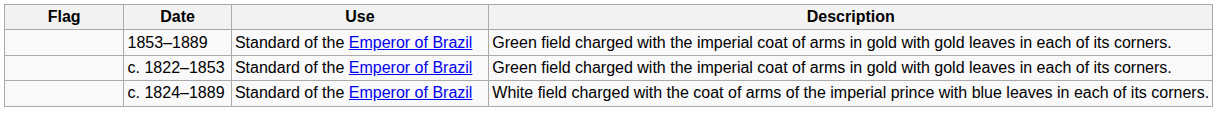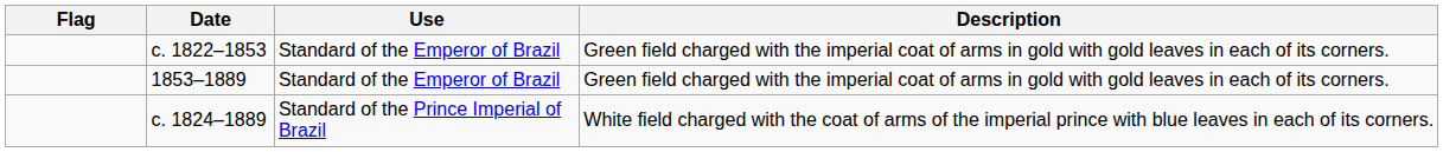 <table class="wikitable" style="background: #f9f9f9">
 <tr>
 <th width="112">Flag</th>
 <th width="100">Date</th>
 <th width="250">Use</th>
 <th>Description</th>
 </tr>
 <tr>
 <td></td>
+<td>c. 1822–1853</td>
+<td>Standard of the <a href='#'>Emperor of Brazil</a></td>
+<td>Green field charged with the imperial coat of arms in gold with gold leaves in each of its corners.</td>
+</tr>
+<tr>
+<td></td>
 <td>1853–1889</td>
 <td>Standard of the <a href='#'>Emperor of Brazil</a></td>
 <td>Green field charged with the imperial coat of arms in gold with gold leaves in each of its corners.</td>
 </tr>
 <tr>
 <td></td>
-<td>c. 1822–1853</td>
-<td>Standard of the <a href='#'>Emperor of Brazil</a></td>
-<td>Green field charged with the imperial coat of arms in gold with gold leaves in each of its corners.</td>
-</tr>
-<tr>
-<td></td>
 <td>c. 1824–1889</td>
-<td>Standard of the <a href='#'>Emperor of Brazil</a></td>
+<td>Standard of the <a href='#'>Prince Imperial of Brazil</a></td>
 <td>White field charged with the coat of arms of the imperial prince with blue leaves in each of its corners.</td>
 </tr>
 </table>
